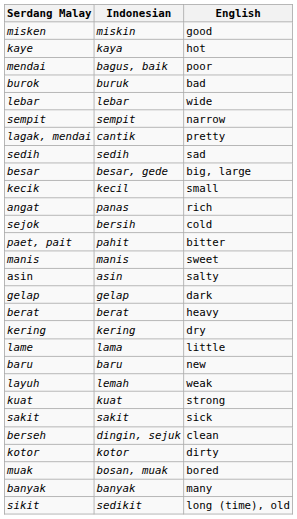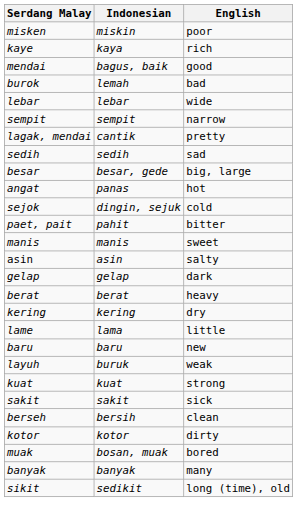 <table class="wikitable">
 <tr>
 <th>Serdang Malay</th>
 <th>Indonesian</th>
 <th>English</th>
 </tr>
 <tr>
 <td><em>misken</em></td>
 <td><em>miskin</em></td>
-<td>good</td>
+<td>poor</td>
 </tr>
 <tr>
 <td><em>kaye</em></td>
 <td><em>kaya</em></td>
-<td>hot</td>
+<td>rich</td>
 </tr>
 <tr>
 <td><em>mendai</em></td>
 <td><em>bagus, baik</em></td>
-<td>poor</td>
+<td>good</td>
 </tr>
 <tr>
 <td><em>burok</em></td>
-<td><em>buruk</em></td>
+<td><em>lemah</em></td>
 <td>bad</td>
 </tr>
 <tr>
 <td><em>lebar</em></td>
 <td><em>lebar</em></td>
 <td>wide</td>
 </tr>
 <tr>
 <td><em>sempit</em></td>
 <td><em>sempit</em></td>
 <td>narrow</td>
 </tr>
 <tr>
 <td><em>lagak, mendai</em></td>
 <td><em>cantik</em></td>
 <td>pretty</td>
 </tr>
 <tr>
 <td><em>sedih</em></td>
 <td><em>sedih</em></td>
 <td>sad</td>
 </tr>
 <tr>
 <td><em>besar</em></td>
 <td><em>besar, gede</em></td>
 <td>big, large</td>
 </tr>
 <tr>
-<td><em>kecik</em></td>
-<td><em>kecil</em></td>
-<td>small</td>
-</tr>
-<tr>
 <td><em>angat</em></td>
 <td><em>panas</em></td>
-<td>rich</td>
+<td>hot</td>
 </tr>
 <tr>
 <td><em>sejok</em></td>
-<td><em>bersih</em></td>
+<td><em>dingin, sejuk</em></td>
 <td>cold</td>
 </tr>
 <tr>
 <td><em>paet, pait</em></td>
 <td><em>pahit</em></td>
 <td>bitter</td>
 </tr>
 <tr>
 <td><em>manis</em></td>
 <td><em>manis</em></td>
 <td>sweet</td>
 </tr>
 <tr>
 <td>asin</td>
 <td><em>asin</em></td>
 <td>salty</td>
 </tr>
 <tr>
 <td><em>gelap</em></td>
 <td><em>gelap</em></td>
 <td>dark</td>
 </tr>
 <tr>
 <td><em>berat</em></td>
 <td><em>berat</em></td>
 <td>heavy</td>
 </tr>
 <tr>
 <td><em>kering</em></td>
 <td><em>kering</em></td>
 <td>dry</td>
 </tr>
 <tr>
 <td><em>lame</em></td>
 <td><em>lama</em></td>
 <td>little</td>
 </tr>
 <tr>
 <td><em>baru</em></td>
 <td><em>baru</em></td>
 <td>new</td>
 </tr>
 <tr>
 <td><em>layuh</em></td>
-<td><em>lemah</em></td>
+<td><em>buruk</em></td>
 <td>weak</td>
 </tr>
 <tr>
 <td><em>kuat</em></td>
 <td><em>kuat</em></td>
 <td>strong</td>
 </tr>
 <tr>
 <td><em>sakit</em></td>
 <td><em>sakit</em></td>
 <td>sick</td>
 </tr>
 <tr>
 <td><em>berseh</em></td>
-<td><em>dingin, sejuk</em></td>
+<td><em>bersih</em></td>
 <td>clean</td>
 </tr>
 <tr>
 <td><em>kotor</em></td>
 <td><em>kotor</em></td>
 <td>dirty</td>
 </tr>
 <tr>
 <td><em>muak</em></td>
 <td><em>bosan, muak</em></td>
 <td>bored</td>
 </tr>
 <tr>
 <td><em>banyak</em></td>
 <td><em>banyak</em></td>
 <td>many</td>
 </tr>
 <tr>
 <td><em>sikit</em></td>
 <td><em>sedikit</em></td>
 <td>long (time), old</td>
 </tr>
 </table>
